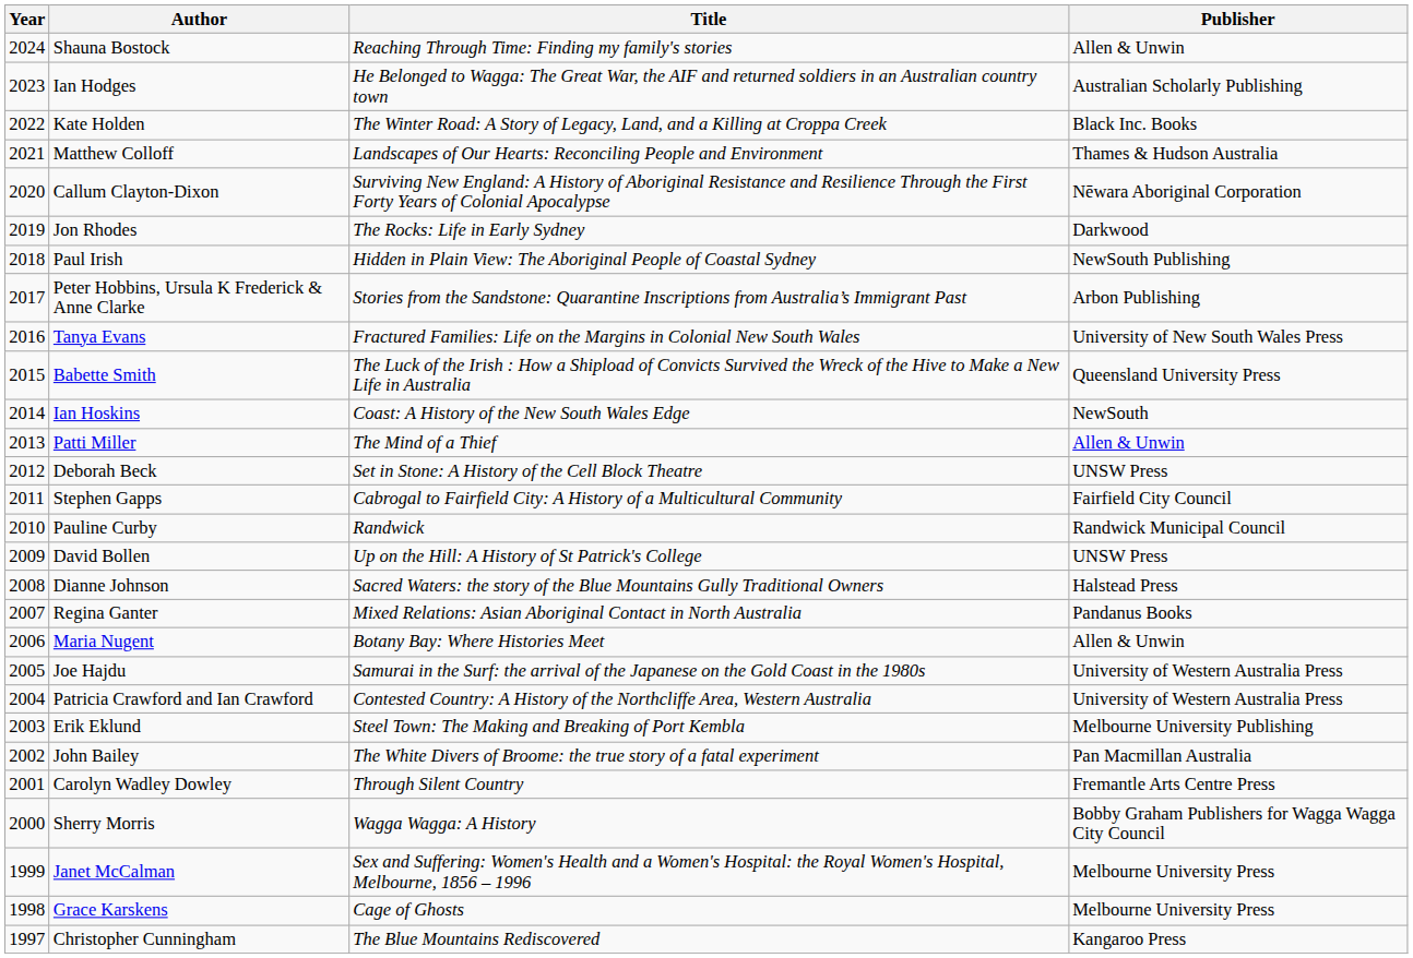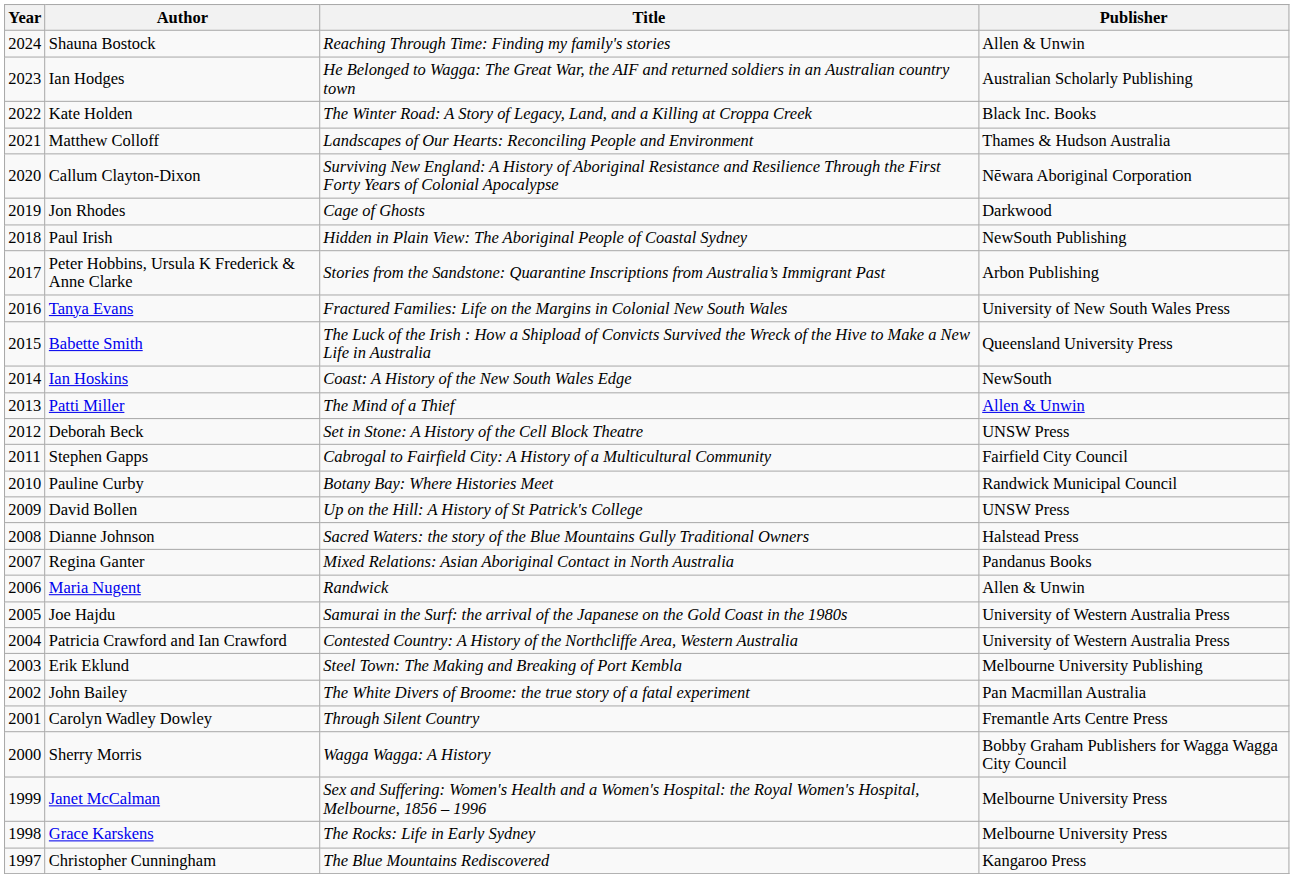 <table class="wikitable">
 <tr>
 <th>Year</th>
 <th>Author</th>
 <th>Title</th>
 <th>Publisher</th>
 </tr>
 <tr>
 <td>2024</td>
 <td>Shauna Bostock</td>
 <td><em>Reaching Through Time: Finding my family's stories</em></td>
 <td>Allen & Unwin</td>
 </tr>
 <tr>
 <td>2023</td>
 <td>Ian Hodges</td>
 <td><em>He Belonged to Wagga: The Great War, the AIF and returned soldiers in an Australian country town</em></td>
 <td>Australian Scholarly Publishing</td>
 </tr>
 <tr>
 <td>2022</td>
 <td>Kate Holden</td>
 <td><em>The Winter Road: A Story of Legacy, Land, and a Killing at Croppa Creek</em></td>
 <td>Black Inc. Books</td>
 </tr>
 <tr>
 <td>2021</td>
 <td>Matthew Colloff</td>
 <td><em>Landscapes of Our Hearts: Reconciling People and Environment</em></td>
 <td>Thames & Hudson Australia</td>
 </tr>
 <tr>
 <td>2020</td>
 <td>Callum Clayton-Dixon</td>
 <td><em>Surviving New England: A History of Aboriginal Resistance and Resilience Through the First Forty Years of Colonial Apocalypse</em></td>
 <td>Nēwara Aboriginal Corporation</td>
 </tr>
 <tr>
 <td>2019</td>
 <td>Jon Rhodes</td>
-<td><em>The Rocks: Life in Early Sydney</em></td>
+<td><em>Cage of Ghosts</em></td>
 <td>Darkwood</td>
 </tr>
 <tr>
 <td>2018</td>
 <td>Paul Irish</td>
 <td><em>Hidden in Plain View: The Aboriginal People of Coastal Sydney</em></td>
 <td>NewSouth Publishing</td>
 </tr>
 <tr>
 <td>2017</td>
 <td>Peter Hobbins, Ursula K Frederick & Anne Clarke</td>
 <td><em>Stories from the Sandstone: Quarantine Inscriptions from Australia’s Immigrant Past</em></td>
 <td>Arbon Publishing</td>
 </tr>
 <tr>
 <td>2016</td>
 <td><a href='#'>Tanya Evans</a></td>
 <td><em>Fractured Families: Life on the Margins in Colonial New South Wales</em></td>
 <td>University of New South Wales Press</td>
 </tr>
 <tr>
 <td>2015</td>
 <td><a href='#'>Babette Smith</a></td>
 <td><em>The Luck of the Irish : How a Shipload of Convicts Survived the Wreck of the Hive to Make a New Life in Australia</em></td>
 <td>Queensland University Press</td>
 </tr>
 <tr>
 <td>2014</td>
 <td><a href='#'>Ian Hoskins</a></td>
 <td><em>Coast: A History of the New South Wales Edge</em></td>
 <td>NewSouth</td>
 </tr>
 <tr>
 <td>2013</td>
 <td><a href='#'>Patti Miller</a></td>
 <td><em>The Mind of a Thief</em></td>
 <td><a href='#'>Allen & Unwin</a></td>
 </tr>
 <tr>
 <td>2012</td>
 <td>Deborah Beck</td>
 <td><em>Set in Stone: A History of the Cell Block Theatre</em></td>
 <td>UNSW Press</td>
 </tr>
 <tr>
 <td>2011</td>
 <td>Stephen Gapps</td>
 <td><em>Cabrogal to Fairfield City: A History of a Multicultural Community</em></td>
 <td>Fairfield City Council</td>
 </tr>
 <tr>
 <td>2010</td>
 <td>Pauline Curby</td>
-<td><em>Randwick</em></td>
+<td><em>Botany Bay: Where Histories Meet</em></td>
 <td>Randwick Municipal Council</td>
 </tr>
 <tr>
 <td>2009</td>
 <td>David Bollen</td>
 <td><em>Up on the Hill: A History of St Patrick's College</em></td>
 <td>UNSW Press</td>
 </tr>
 <tr>
 <td>2008</td>
 <td>Dianne Johnson</td>
 <td><em>Sacred Waters: the story of the Blue Mountains Gully Traditional Owners</em></td>
 <td>Halstead Press</td>
 </tr>
 <tr>
 <td>2007</td>
 <td>Regina Ganter</td>
 <td><em>Mixed Relations: Asian Aboriginal Contact in North Australia</em></td>
 <td>Pandanus Books</td>
 </tr>
 <tr>
 <td>2006</td>
 <td><a href='#'>Maria Nugent</a></td>
-<td><em>Botany Bay: Where Histories Meet</em></td>
+<td><em>Randwick</em></td>
 <td>Allen & Unwin</td>
 </tr>
 <tr>
 <td>2005</td>
 <td>Joe Hajdu</td>
 <td><em>Samurai in the Surf: the arrival of the Japanese on the Gold Coast in the 1980s</em></td>
 <td>University of Western Australia Press</td>
 </tr>
 <tr>
 <td>2004</td>
 <td>Patricia Crawford and Ian Crawford</td>
 <td><em>Contested Country: A History of the Northcliffe Area, Western Australia</em></td>
 <td>University of Western Australia Press</td>
 </tr>
 <tr>
 <td>2003</td>
 <td>Erik Eklund</td>
 <td><em>Steel Town: The Making and Breaking of Port Kembla</em></td>
 <td>Melbourne University Publishing</td>
 </tr>
 <tr>
 <td>2002</td>
 <td>John Bailey</td>
 <td><em>The White Divers of Broome: the true story of a fatal experiment</em></td>
 <td>Pan Macmillan Australia</td>
 </tr>
 <tr>
 <td>2001</td>
 <td>Carolyn Wadley Dowley</td>
 <td><em>Through Silent Country</em></td>
 <td>Fremantle Arts Centre Press</td>
 </tr>
 <tr>
 <td>2000</td>
 <td>Sherry Morris</td>
 <td><em>Wagga Wagga: A History</em></td>
 <td>Bobby Graham Publishers for Wagga Wagga City Council</td>
 </tr>
 <tr>
 <td>1999</td>
 <td><a href='#'>Janet McCalman</a></td>
 <td><em>Sex and Suffering: Women's Health and a Women's Hospital: the Royal Women's Hospital, Melbourne, 1856 – 1996</em></td>
 <td>Melbourne University Press</td>
 </tr>
 <tr>
 <td>1998</td>
 <td><a href='#'>Grace Karskens</a></td>
-<td><em>Cage of Ghosts</em></td>
+<td><em>The Rocks: Life in Early Sydney</em></td>
 <td>Melbourne University Press</td>
 </tr>
 <tr>
 <td>1997</td>
 <td>Christopher Cunningham</td>
 <td><em>The Blue Mountains Rediscovered</em></td>
 <td>Kangaroo Press</td>
 </tr>
 <tr>
 </tr>
 </table>
